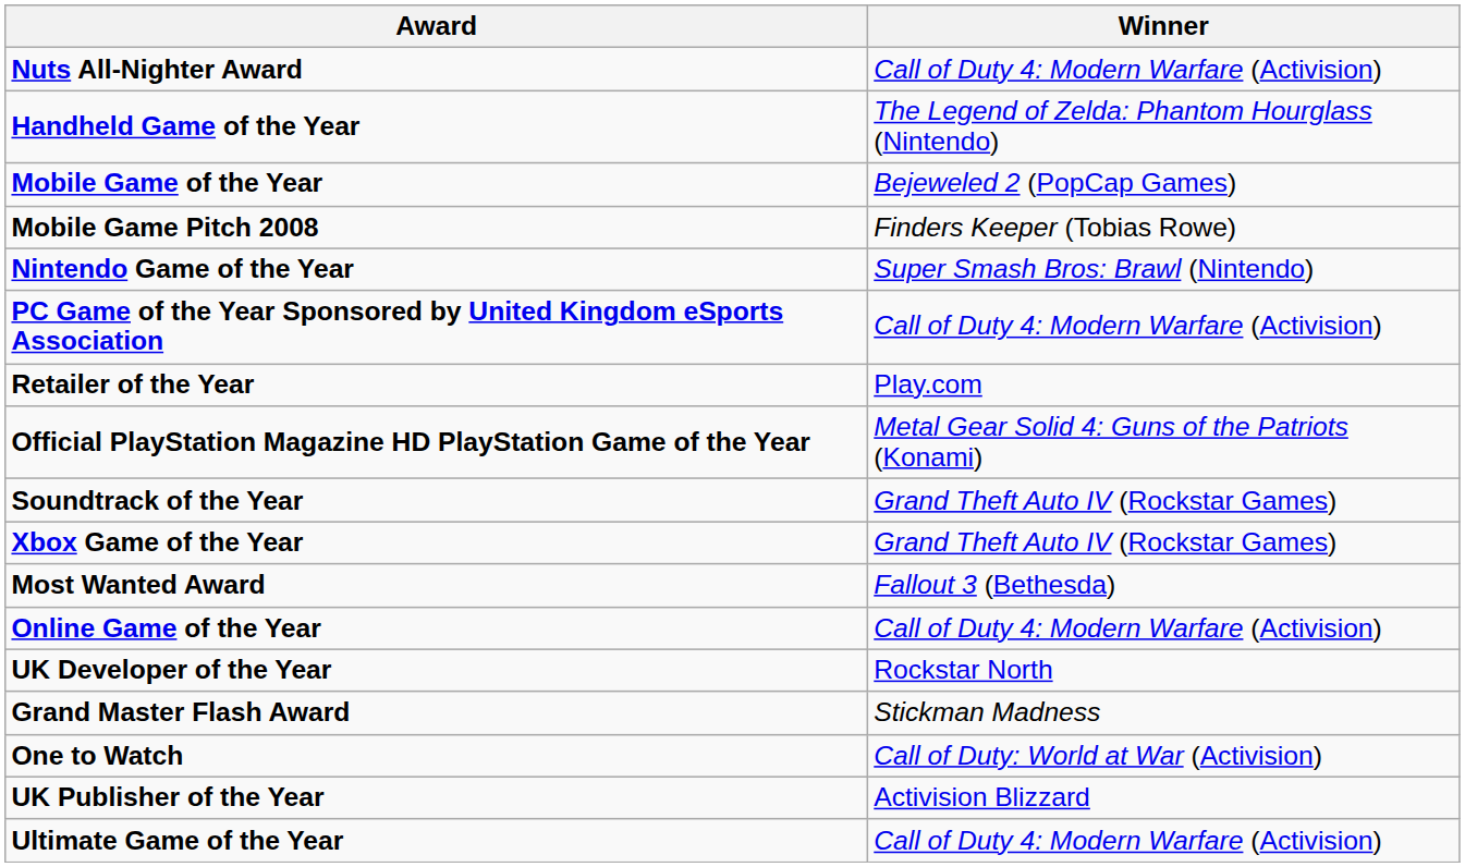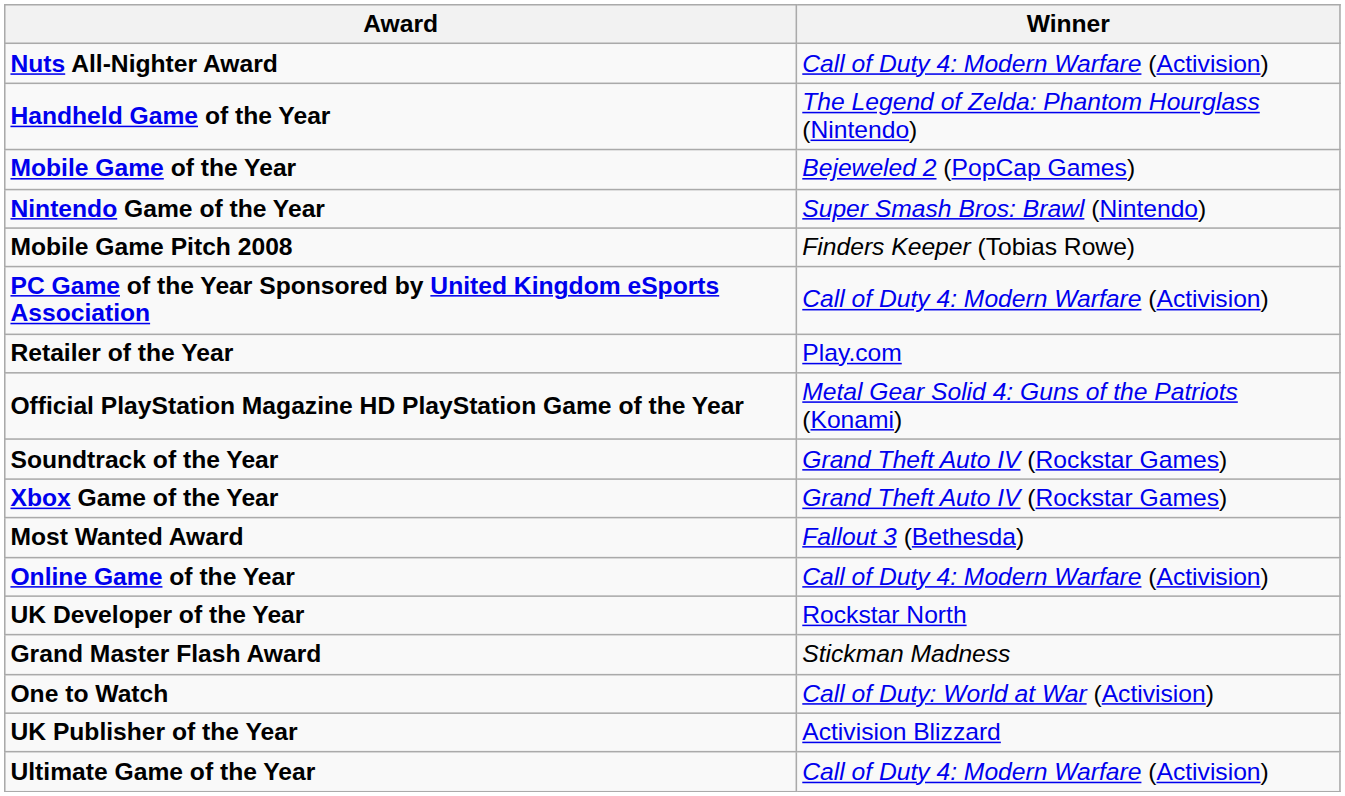 <table class="wikitable">
 <tr>
 <th><strong>Award</strong></th>
 <th><strong>Winner</strong></th>
 </tr>
 <tr>
 <td><strong><a href='#'>Nuts</a> All-Nighter Award</strong></td>
 <td><em><a href='#'>Call of Duty 4: Modern Warfare</a></em> (<a href='#'>Activision</a>)</td>
 </tr>
 <tr>
 <td><strong><a href='#'>Handheld Game</a> of the Year</strong></td>
 <td><em><a href='#'>The Legend of Zelda: Phantom Hourglass</a></em> (<a href='#'>Nintendo</a>)</td>
 </tr>
 <tr>
 <td><strong><a href='#'>Mobile Game</a> of the Year</strong></td>
 <td><em><a href='#'>Bejeweled 2</a></em> (<a href='#'>PopCap Games</a>)</td>
 </tr>
 <tr>
+<td><strong><a href='#'>Nintendo</a> Game of the Year</strong></td>
+<td><em><a href='#'>Super Smash Bros: Brawl</a></em> (<a href='#'>Nintendo</a>)</td>
+</tr>
+<tr>
 <td><strong>Mobile Game Pitch 2008</strong></td>
 <td><em>Finders Keeper</em> (Tobias Rowe)</td>
-</tr>
-<tr>
-<td><strong><a href='#'>Nintendo</a> Game of the Year</strong></td>
-<td><em><a href='#'>Super Smash Bros: Brawl</a></em> (<a href='#'>Nintendo</a>)</td>
 </tr>
 <tr>
 <td><strong><a href='#'>PC Game</a> of the Year Sponsored by <a href='#'>United Kingdom eSports Association</a></strong></td>
 <td><em><a href='#'>Call of Duty 4: Modern Warfare</a></em> (<a href='#'>Activision</a>)</td>
 </tr>
 <tr>
 <td><strong>Retailer of the Year</strong></td>
 <td><a href='#'>Play.com</a></td>
 </tr>
 <tr>
 <td><strong>Official PlayStation Magazine HD PlayStation Game of the Year</strong></td>
 <td><em><a href='#'>Metal Gear Solid 4: Guns of the Patriots</a></em> (<a href='#'>Konami</a>)</td>
 </tr>
 <tr>
 <td><strong>Soundtrack of the Year</strong></td>
 <td><em><a href='#'>Grand Theft Auto IV</a></em> (<a href='#'>Rockstar Games</a>)</td>
 </tr>
 <tr>
 <td><strong><a href='#'>Xbox</a> Game of the Year</strong></td>
 <td><em><a href='#'>Grand Theft Auto IV</a></em> (<a href='#'>Rockstar Games</a>)</td>
 </tr>
 <tr>
 <td><strong>Most Wanted Award</strong></td>
 <td><em><a href='#'>Fallout 3</a></em> (<a href='#'>Bethesda</a>)</td>
 </tr>
 <tr>
 <td><strong><a href='#'>Online Game</a> of the Year</strong></td>
 <td><em><a href='#'>Call of Duty 4: Modern Warfare</a></em> (<a href='#'>Activision</a>)</td>
 </tr>
 <tr>
 <td><strong>UK Developer of the Year</strong></td>
 <td><a href='#'>Rockstar North</a></td>
 </tr>
 <tr>
 <td><strong>Grand Master Flash Award</strong></td>
 <td><em>Stickman Madness</em></td>
 </tr>
 <tr>
 <td><strong>One to Watch</strong></td>
 <td><em><a href='#'>Call of Duty: World at War</a></em> (<a href='#'>Activision</a>)</td>
 </tr>
 <tr>
 <td><strong>UK Publisher of the Year</strong></td>
 <td><a href='#'>Activision Blizzard</a></td>
 </tr>
 <tr>
 <td><strong>Ultimate Game of the Year</strong></td>
 <td><em><a href='#'>Call of Duty 4: Modern Warfare</a></em> (<a href='#'>Activision</a>)</td>
 </tr>
 </table>
